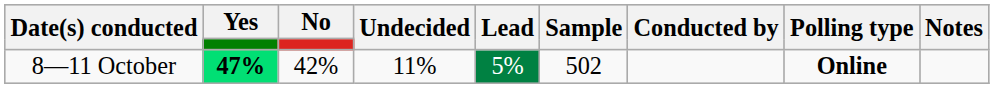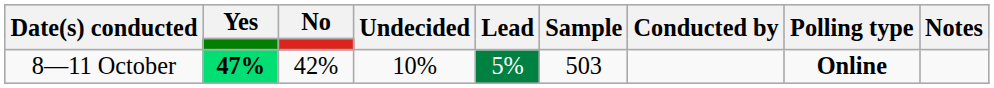 <table class="wikitable sortable mw-datatable" style="text-align:center;font-size:95%;line-height:14px">
 <tr>
 <th rowspan="2">Date(s) conducted</th>
 <th>Yes</th>
 <th>No</th>
 <th rowspan="2">Undecided</th>
 <th rowspan="2">Lead</th>
 <th rowspan="2">Sample</th>
 <th rowspan="2">Conducted by</th>
 <th rowspan="2">Polling type</th>
 <th rowspan="2">Notes</th>
 </tr>
 <tr>
 <th data-sort-="" style="background:green; color:white; width:40px;" type="number"></th>
 <th data-sort-="" style="background:#dc241f; color:white; width:40px;" type="number"></th>
 </tr>
 <tr>
 <td data-sort-value="2021-10-11">8—11 October</td>
 <td style="background:rgb(1, 223, 116);"><strong>47%</strong></td>
 <td>42%</td>
-<td>11%</td>
+<td>10%</td>
 <td style="background:rgb(0, 129, 66); color:white;">5%</td>
-<td>502</td>
+<td>503</td>
 <td></td>
 <td><strong>Online</strong></td>
 <td></td>
 </tr>
 </table>
